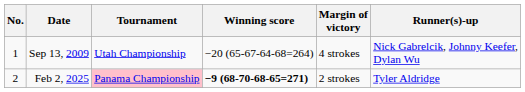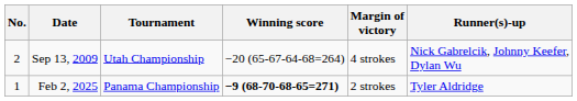 <table class="wikitable" style="font-size:95%;">
 <tr>
 <th>No.</th>
 <th>Date</th>
 <th>Tournament</th>
 <th>Winning score</th>
 <th>Margin of<br>victory</th>
 <th>Runner(s)-up</th>
 </tr>
 <tr>
-<td align=center>1</td>
+<td align=center>2</td>
 <td align=right>Sep 13, <a href='#'>2009</a></td>
 <td><a href='#'>Utah Championship</a></td>
 <td>−20 (65-67-64-68=264)</td>
 <td>4 strokes</td>
 <td> <a href='#'>Nick Gabrelcik</a>,  <a href='#'>Johnny Keefer</a>,<br> <a href='#'>Dylan Wu</a></td>
 </tr>
 <tr>
-<td align=center>2</td>
+<td align=center>1</td>
 <td align=right>Feb 2, <a href='#'>2025</a></td>
-<td style="background: pink;"><a href='#'>Panama Championship</a></td>
+<td><a href='#'>Panama Championship</a></td>
 <td><strong>−9 (68-70-68-65=271)</strong></td>
 <td>2 strokes</td>
 <td> <a href='#'>Tyler Aldridge</a></td>
 </tr>
 </table>
